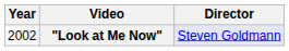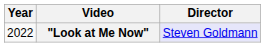 <table class="wikitable plainrowheaders">
 <tr>
 <th>Year</th>
 <th style="width:10em;">Video</th>
 <th>Director</th>
 </tr>
 <tr>
-<td>2002</td>
+<td>2022</td>
 <th scope="row">"Look at Me Now"</th>
 <td style="background: lavender;"><a href='#'>Steven Goldmann</a></td>
 </tr>
 </table>
